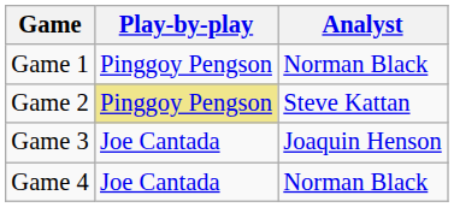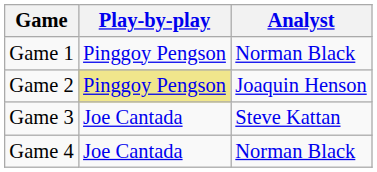 <table class=wikitable>
 <tr>
 <th>Game</th>
 <th><a href='#'>Play-by-play</a></th>
 <th><a href='#'>Analyst</a></th>
 </tr>
 <tr>
 <td>Game 1</td>
 <td><a href='#'>Pinggoy Pengson</a></td>
 <td><a href='#'>Norman Black</a></td>
 </tr>
 <tr>
 <td>Game 2</td>
 <td style="background: khaki;"><a href='#'>Pinggoy Pengson</a></td>
-<td><a href='#'>Steve Kattan</a></td>
+<td><a href='#'>Joaquin Henson</a></td>
 </tr>
 <tr>
 <td>Game 3</td>
 <td><a href='#'>Joe Cantada</a></td>
-<td><a href='#'>Joaquin Henson</a></td>
+<td><a href='#'>Steve Kattan</a></td>
 </tr>
 <tr>
 <td>Game 4</td>
 <td><a href='#'>Joe Cantada</a></td>
 <td><a href='#'>Norman Black</a></td>
 </tr>
 </table>
